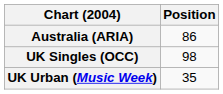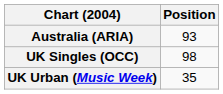 <table class="wikitable sortable plainrowheaders" style="text-align:center">
 <tr>
 <th scope="col">Chart (2004)</th>
 <th scope="col">Position</th>
 </tr>
 <tr>
 <th scope="row">Australia (ARIA)</th>
-<td>86</td>
+<td>93</td>
 </tr>
 <tr>
 <th scope="row">UK Singles (OCC)</th>
 <td>98</td>
 </tr>
 <tr>
 <th scope="row">UK Urban (<em><a href='#'>Music Week</a></em>)<br></th>
 <td>35</td>
 </tr>
 </table>
